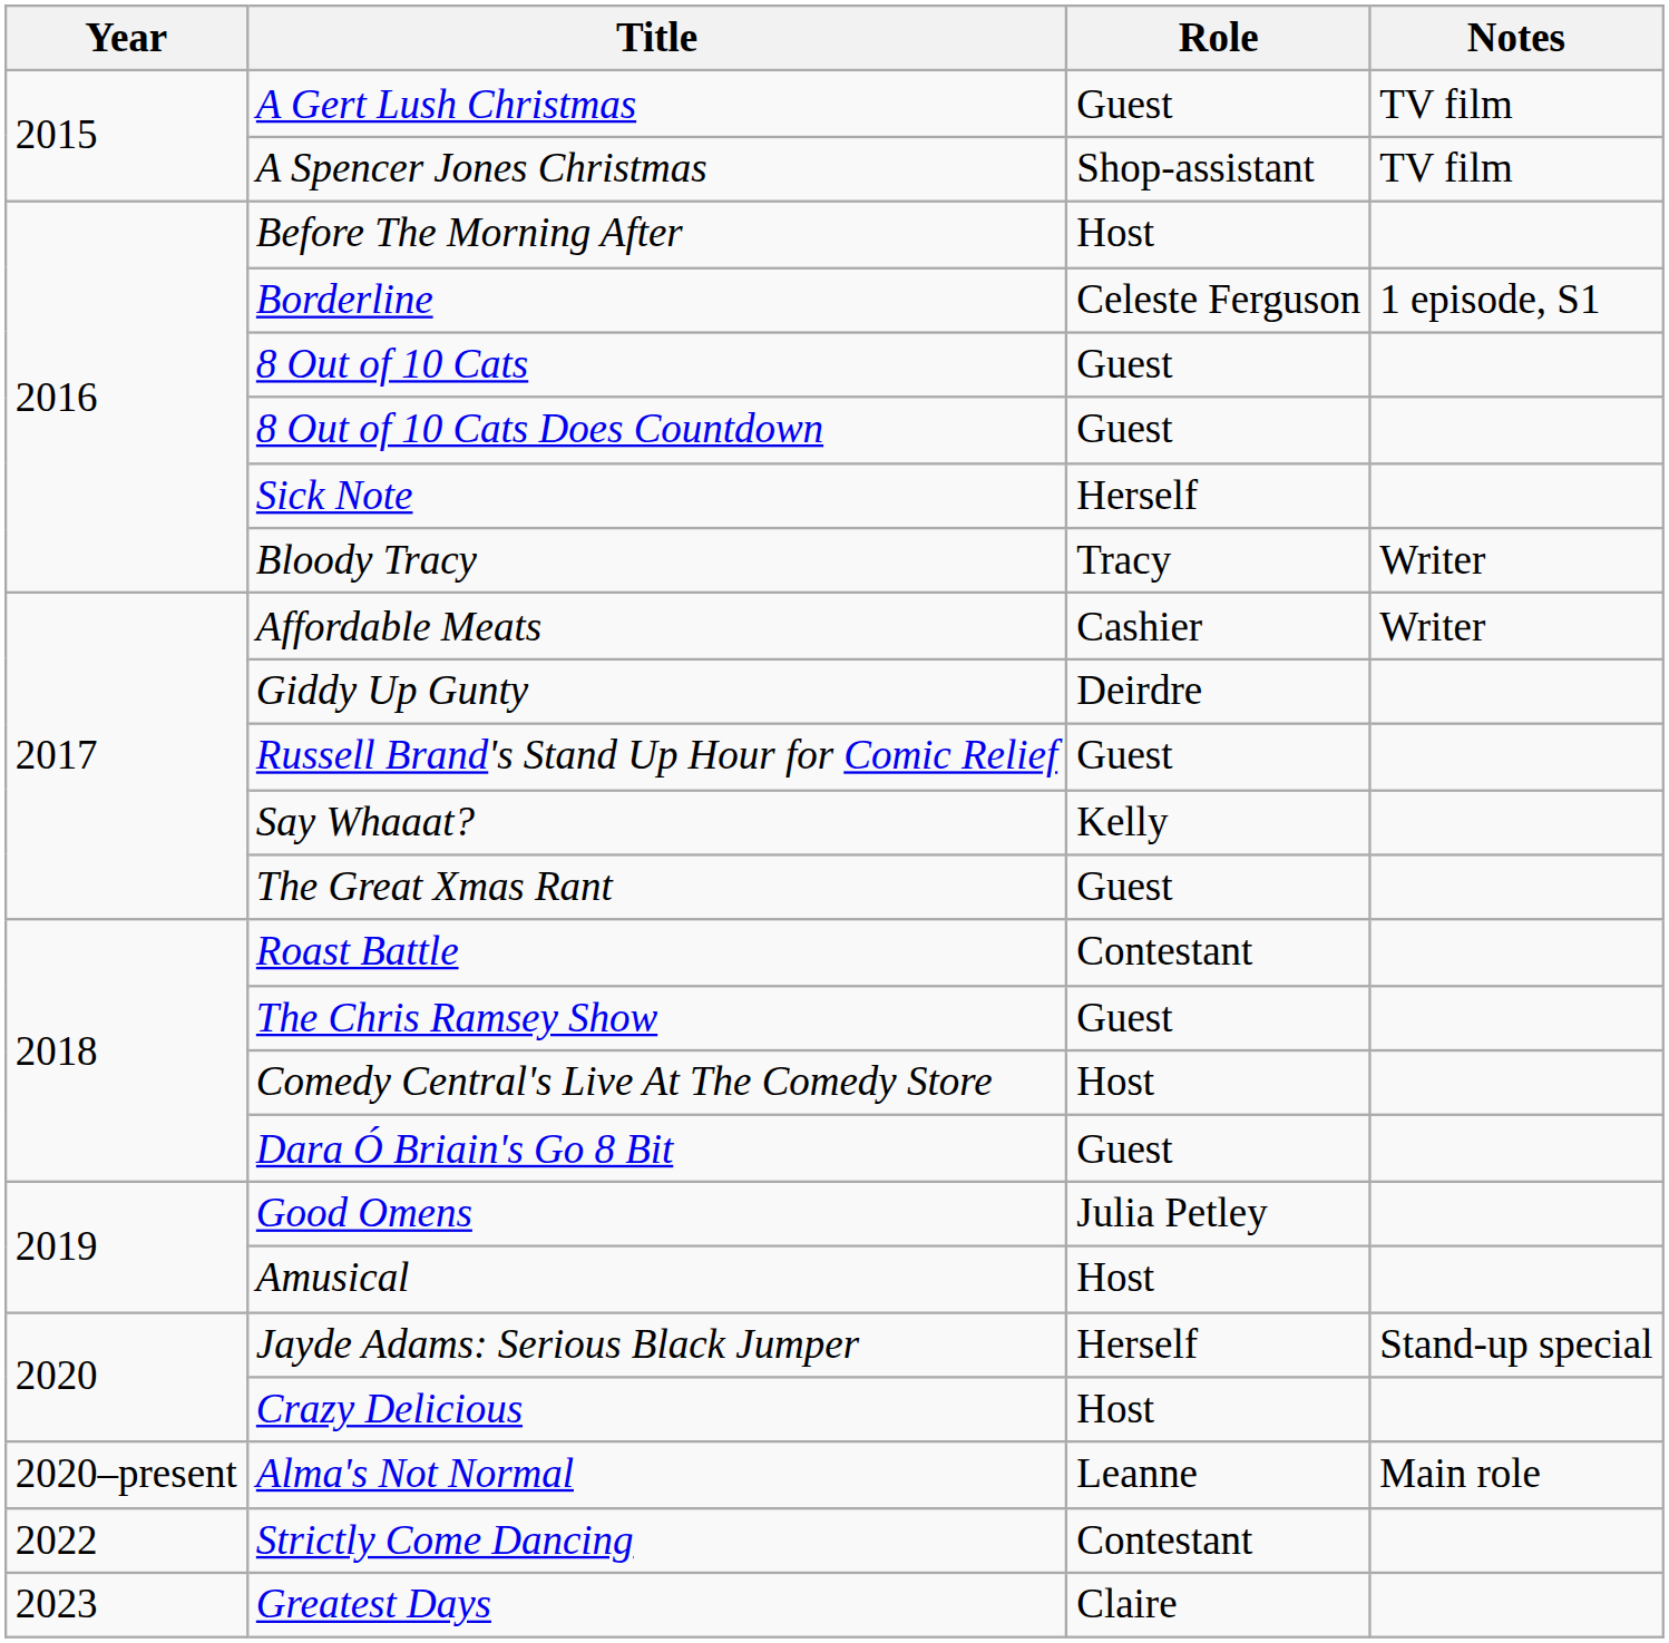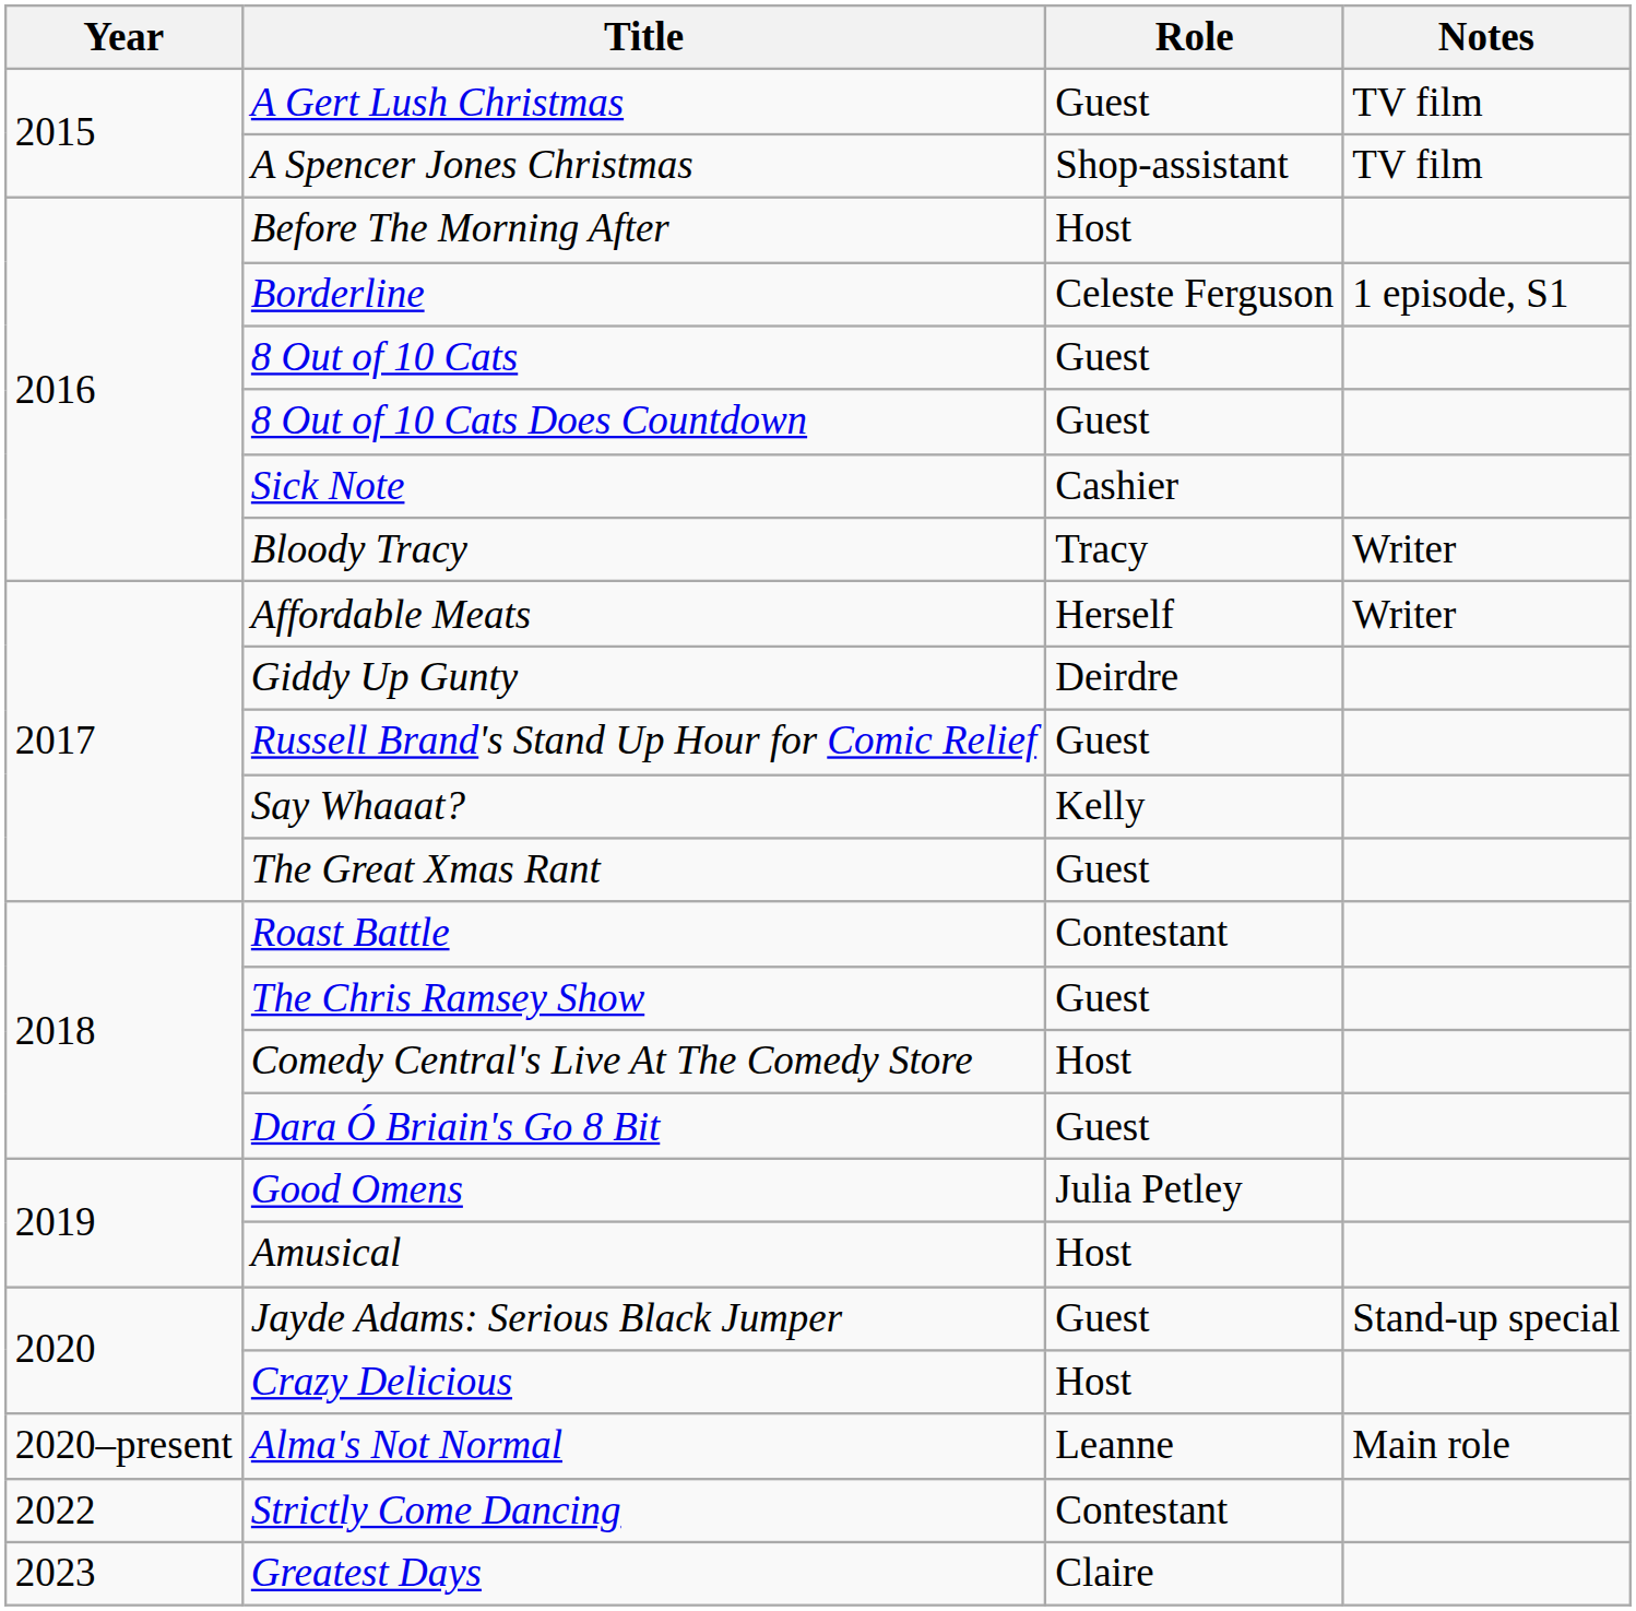 <table class="wikitable">
 <tr>
 <th>Year</th>
 <th>Title</th>
 <th>Role</th>
 <th>Notes</th>
 </tr>
 <tr>
 <td rowspan="2">2015</td>
 <td><em><a href='#'>A Gert Lush Christmas</a></em></td>
 <td>Guest</td>
 <td>TV film</td>
 </tr>
 <tr>
 <td><em>A Spencer Jones Christmas</em></td>
 <td>Shop-assistant</td>
 <td>TV film</td>
 </tr>
 <tr>
 <td rowspan="6">2016</td>
 <td><em>Before The Morning After</em></td>
 <td>Host</td>
 <td></td>
 </tr>
 <tr>
 <td><em><a href='#'>Borderline</a></em></td>
 <td>Celeste Ferguson</td>
 <td>1 episode, S1</td>
 </tr>
 <tr>
 <td><em><a href='#'>8 Out of 10 Cats</a></em></td>
 <td>Guest</td>
 <td></td>
 </tr>
 <tr>
 <td><em><a href='#'>8 Out of 10 Cats Does Countdown</a></em></td>
 <td>Guest</td>
 <td></td>
 </tr>
 <tr>
 <td><em><a href='#'>Sick Note</a></em></td>
-<td>Herself</td>
+<td>Cashier</td>
 <td></td>
 </tr>
 <tr>
 <td><em>Bloody Tracy</em></td>
 <td>Tracy</td>
 <td>Writer</td>
 </tr>
 <tr>
 <td rowspan="5">2017</td>
 <td><em>Affordable Meats</em></td>
-<td>Cashier</td>
+<td>Herself</td>
 <td>Writer</td>
 </tr>
 <tr>
 <td><em>Giddy Up Gunty</em></td>
 <td>Deirdre</td>
 <td></td>
 </tr>
 <tr>
 <td><em><a href='#'>Russell Brand</a>'s Stand Up Hour for <a href='#'>Comic Relief</a></em></td>
 <td>Guest</td>
 <td></td>
 </tr>
 <tr>
 <td><em>Say Whaaat?</em></td>
 <td>Kelly</td>
 <td></td>
 </tr>
 <tr>
 <td><em>The Great Xmas Rant</em></td>
 <td>Guest</td>
 <td></td>
 </tr>
 <tr>
 <td rowspan="4">2018</td>
 <td><em><a href='#'>Roast Battle</a></em></td>
 <td>Contestant</td>
 <td></td>
 </tr>
 <tr>
 <td><em><a href='#'>The Chris Ramsey Show</a></em></td>
 <td>Guest</td>
 <td></td>
 </tr>
 <tr>
 <td><em>Comedy Central's Live At The Comedy Store</em></td>
 <td>Host</td>
 <td></td>
 </tr>
 <tr>
 <td><em><a href='#'>Dara Ó Briain's Go 8 Bit</a></em></td>
 <td>Guest</td>
 <td></td>
 </tr>
 <tr>
 <td rowspan="2">2019</td>
 <td><em><a href='#'>Good Omens</a></em></td>
 <td>Julia Petley</td>
 <td></td>
 </tr>
 <tr>
 <td><em>Amusical</em></td>
 <td>Host</td>
 <td></td>
 </tr>
 <tr>
 <td rowspan="2">2020</td>
 <td><em>Jayde Adams: Serious Black Jumper</em></td>
-<td>Herself</td>
+<td>Guest</td>
 <td>Stand-up special</td>
 </tr>
 <tr>
 <td><em><a href='#'>Crazy Delicious</a></em></td>
 <td>Host</td>
 <td></td>
 </tr>
 <tr>
 <td>2020–present</td>
 <td><em><a href='#'>Alma's Not Normal</a></em></td>
 <td>Leanne</td>
 <td>Main role</td>
 </tr>
 <tr>
 <td>2022</td>
 <td><em><a href='#'>Strictly Come Dancing</a></em></td>
 <td>Contestant</td>
 <td></td>
 </tr>
 <tr>
 <td>2023</td>
 <td><em><a href='#'>Greatest Days</a></em></td>
 <td>Claire</td>
 <td></td>
 </tr>
 </table>
